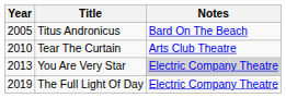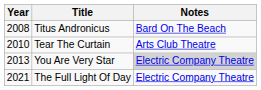 <table class="wikitable">
 <tr>
 <th>Year</th>
 <th>Title</th>
 <th>Notes</th>
 </tr>
 <tr>
-<td>2005</td>
+<td>2008</td>
 <td>Titus Andronicus</td>
 <td><a href='#'>Bard On The Beach</a></td>
 </tr>
 <tr>
 <td>2010</td>
 <td>Tear The Curtain</td>
 <td><a href='#'>Arts Club Theatre</a></td>
 </tr>
 <tr>
 <td>2013</td>
 <td>You Are Very Star</td>
 <td style="background: lightgrey;"><a href='#'>Electric Company Theatre</a></td>
 </tr>
 <tr>
-<td>2019</td>
+<td>2021</td>
 <td>The Full Light Of Day</td>
 <td><a href='#'>Electric Company Theatre</a></td>
 </tr>
 </table>
